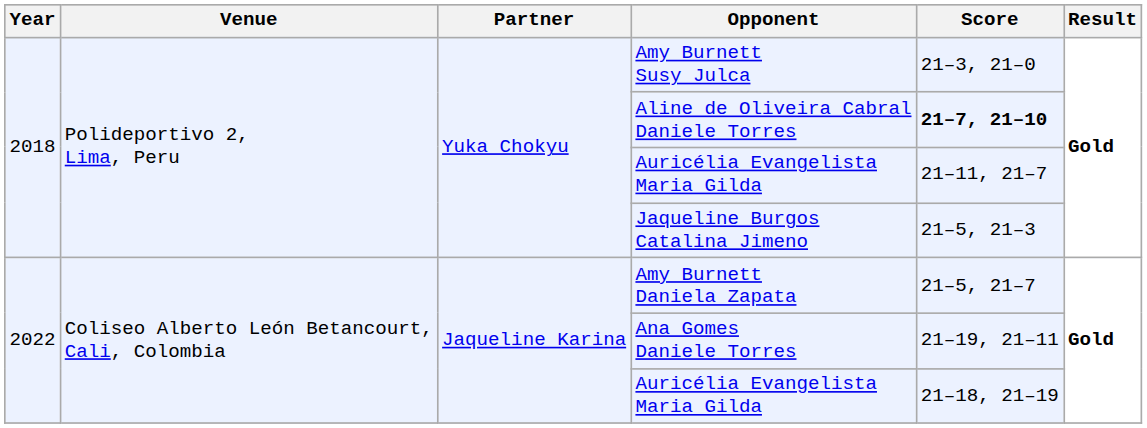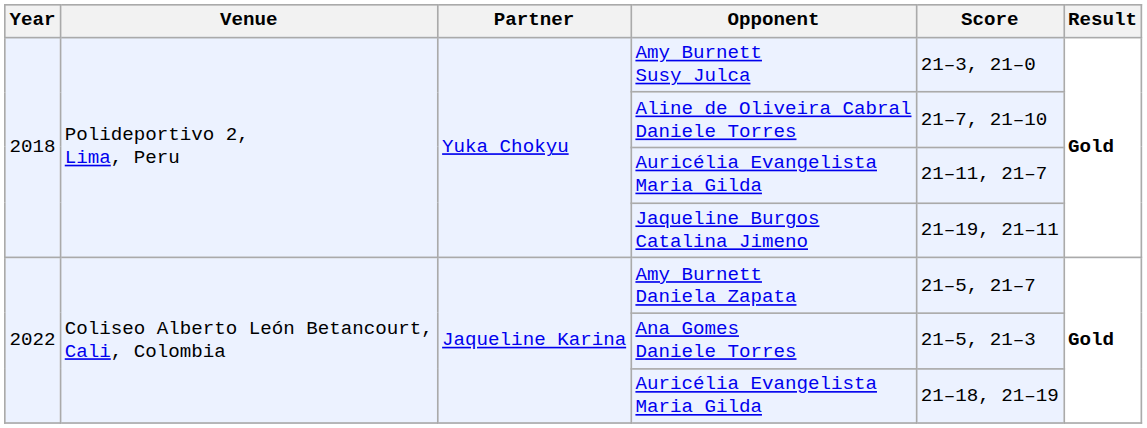 <table class="sortable wikitable" style="font-size: 90%;">
 <tr>
 <th>Year</th>
 <th>Venue</th>
 <th>Partner</th>
 <th>Opponent</th>
 <th>Score</th>
 <th>Result</th>
 </tr>
 <tr style="background:#ECF2FF">
 <td rowspan="4" align="center">2018</td>
 <td rowspan="4" align="left">Polideportivo 2,<br><a href='#'>Lima</a>, Peru</td>
 <td rowspan="4"> <a href='#'>Yuka Chokyu</a></td>
 <td align="left"> <a href='#'>Amy Burnett</a><br> <a href='#'>Susy Julca</a></td>
 <td align="left">21–3, 21–0</td>
 <td rowspan="4" style="text-align:left; background:white"> <strong>Gold</strong></td>
 </tr>
 <tr style="background:#ECF2FF">
 <td align="left"> <a href='#'>Aline de Oliveira Cabral</a><br> <a href='#'>Daniele Torres</a></td>
-<td align="left"><strong>21–7, 21–10</strong></td>
+<td align="left">21–7, 21–10</td>
 </tr>
 <tr style="background:#ECF2FF">
 <td align="left"> <a href='#'>Auricélia Evangelista</a><br> <a href='#'>Maria Gilda</a></td>
 <td align="left">21–11, 21–7</td>
 </tr>
 <tr style="background:#ECF2FF">
 <td align="left"> <a href='#'>Jaqueline Burgos</a><br> <a href='#'>Catalina Jimeno</a></td>
-<td align="left">21–5, 21–3</td>
+<td align="left">21–19, 21–11</td>
 </tr>
 <tr style="background:#ECF2FF">
 <td rowspan="3" align="center">2022</td>
 <td rowspan="3" align="left">Coliseo Alberto León Betancourt,<br><a href='#'>Cali</a>, Colombia</td>
 <td rowspan="3"> <a href='#'>Jaqueline Karina</a></td>
 <td align="left"> <a href='#'>Amy Burnett</a><br> <a href='#'>Daniela Zapata</a></td>
 <td align="left">21–5, 21–7</td>
 <td rowspan="3" style="text-align:left; background:white"> <strong>Gold</strong></td>
 </tr>
 <tr style="background:#ECF2FF">
 <td align="left"> <a href='#'>Ana Gomes</a><br> <a href='#'>Daniele Torres</a></td>
-<td align="left">21–19, 21–11</td>
+<td align="left">21–5, 21–3</td>
 </tr>
 <tr style="background:#ECF2FF">
 <td align="left"> <a href='#'>Auricélia Evangelista</a><br> <a href='#'>Maria Gilda</a></td>
 <td align="left">21–18, 21–19</td>
 </tr>
 </table>
